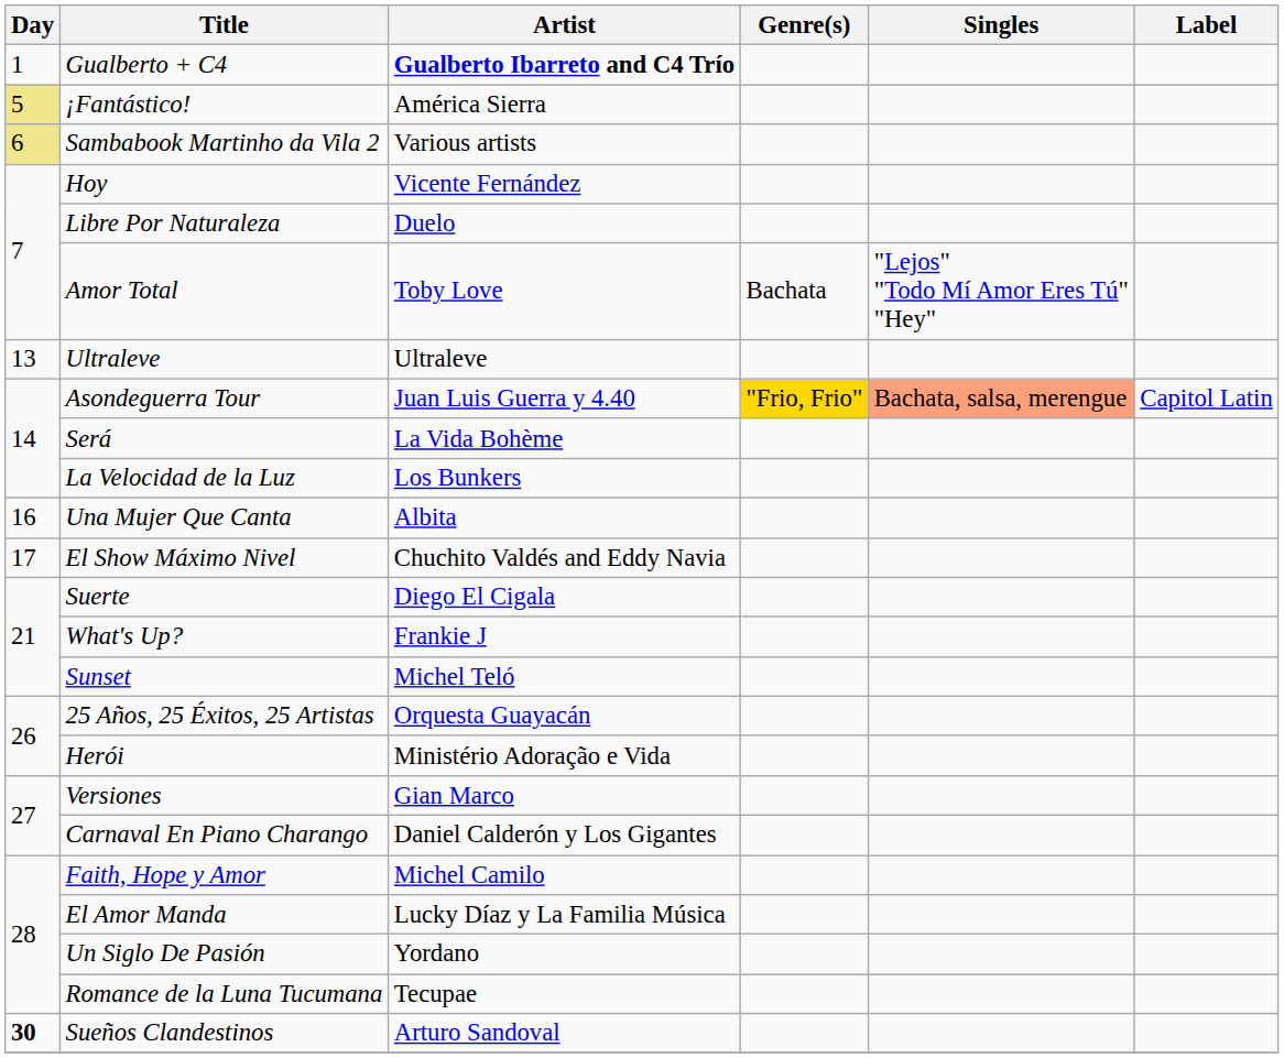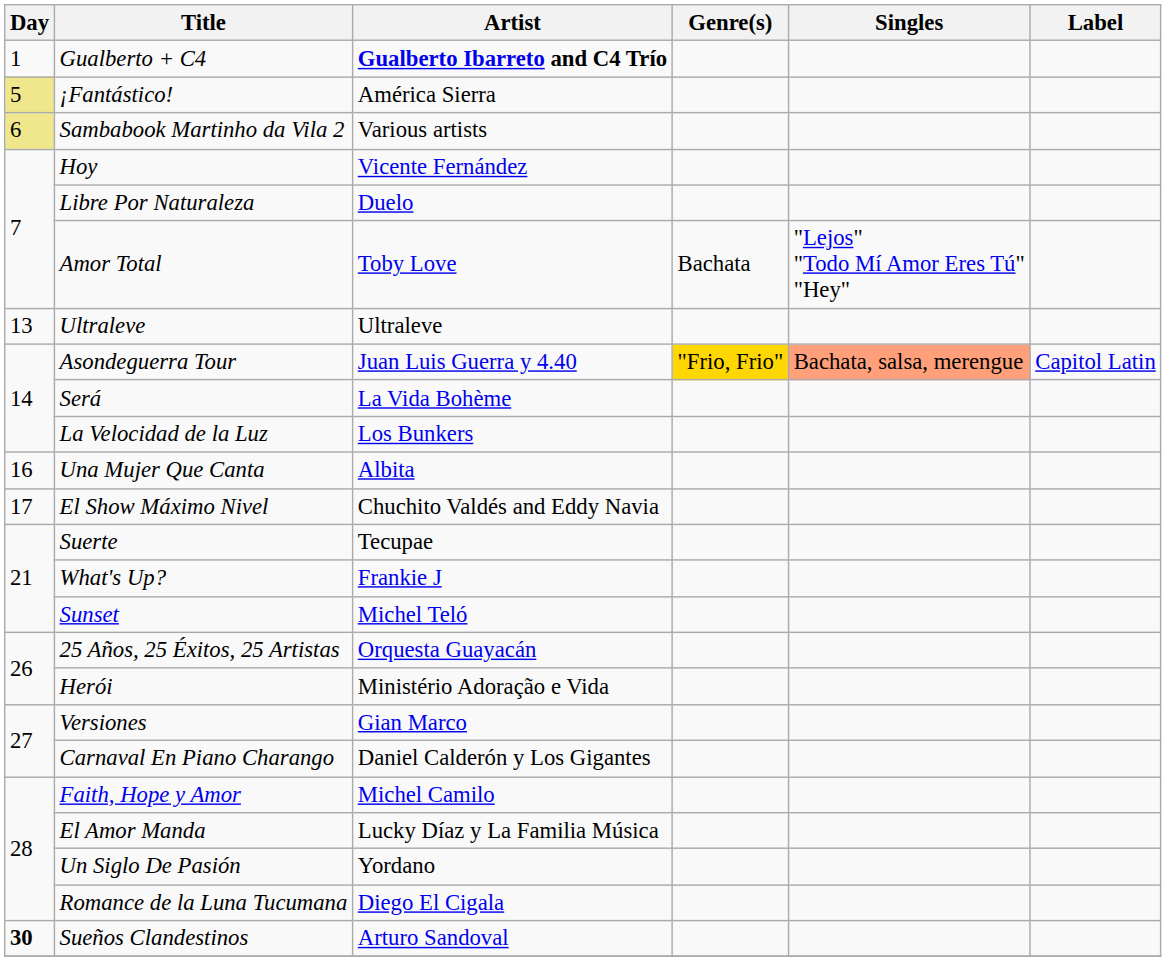 <table class="wikitable sortable" style="text-align: left;">
 <tr>
 <th>Day</th>
 <th>Title</th>
 <th>Artist</th>
 <th>Genre(s)</th>
 <th>Singles</th>
 <th>Label</th>
 </tr>
 <tr>
 <td>1</td>
 <td><em>Gualberto + C4</em></td>
 <td><strong><a href='#'>Gualberto Ibarreto</a> and C4 Trío</strong></td>
 <td></td>
 <td></td>
 <td></td>
 </tr>
 <tr>
 <td style="background: khaki;">5</td>
 <td><em>¡Fantástico!</em></td>
 <td>América Sierra</td>
 <td></td>
 <td></td>
 <td></td>
 </tr>
 <tr>
 <td style="background: khaki;">6</td>
 <td><em>Sambabook Martinho da Vila 2</em></td>
 <td>Various artists</td>
 <td></td>
 <td></td>
 <td></td>
 </tr>
 <tr>
 <td rowspan="3">7</td>
 <td><em>Hoy</em></td>
 <td><a href='#'>Vicente Fernández</a></td>
 <td></td>
 <td></td>
 <td></td>
 </tr>
 <tr>
 <td><em>Libre Por Naturaleza</em></td>
 <td><a href='#'>Duelo</a></td>
 <td></td>
 <td></td>
 <td></td>
 </tr>
 <tr>
 <td><em>Amor Total</em></td>
 <td><a href='#'>Toby Love</a></td>
 <td>Bachata</td>
 <td>"<a href='#'>Lejos</a>"<br>"<a href='#'>Todo Mí Amor Eres Tú</a>"	<br>"Hey"</td>
 <td></td>
 </tr>
 <tr>
 <td>13</td>
 <td><em>Ultraleve</em></td>
 <td>Ultraleve</td>
 <td></td>
 <td></td>
 <td></td>
 </tr>
 <tr>
 <td rowspan="3">14</td>
 <td><em>Asondeguerra Tour</em></td>
 <td><a href='#'>Juan Luis Guerra y 4.40</a></td>
 <td style="background: gold;">"Frio, Frio"</td>
 <td style="background: lightsalmon;">Bachata, salsa, merengue</td>
 <td><a href='#'>Capitol Latin</a></td>
 </tr>
 <tr>
 <td><em>Será</em></td>
 <td><a href='#'>La Vida Bohème</a></td>
 <td></td>
 <td></td>
 <td></td>
 </tr>
 <tr>
 <td><em>La Velocidad de la Luz</em></td>
 <td><a href='#'>Los Bunkers</a></td>
 <td></td>
 <td></td>
 <td></td>
 </tr>
 <tr>
 <td>16</td>
 <td><em>Una Mujer Que Canta</em></td>
 <td><a href='#'>Albita</a></td>
 <td></td>
 <td></td>
 <td></td>
 </tr>
 <tr>
 <td>17</td>
 <td><em>El Show Máximo Nivel</em></td>
 <td>Chuchito Valdés and Eddy Navia</td>
 <td></td>
 <td></td>
 <td></td>
 </tr>
 <tr>
 <td rowspan="3">21</td>
 <td><em>Suerte</em></td>
-<td><a href='#'>Diego El Cigala</a></td>
+<td>Tecupae</td>
 <td></td>
 <td></td>
 <td></td>
 </tr>
 <tr>
 <td><em>What's Up?</em></td>
 <td><a href='#'>Frankie J</a></td>
 <td></td>
 <td></td>
 <td></td>
 </tr>
 <tr>
 <td><em><a href='#'>Sunset</a></em></td>
 <td><a href='#'>Michel Teló</a></td>
 <td></td>
 <td></td>
 <td></td>
 </tr>
 <tr>
 <td rowspan="2">26</td>
 <td><em>25 Años, 25 Éxitos, 25 Artistas</em></td>
 <td><a href='#'>Orquesta Guayacán</a></td>
 <td></td>
 <td></td>
 <td></td>
 </tr>
 <tr>
 <td><em>Herói</em></td>
 <td>Ministério Adoração e Vida</td>
 <td></td>
 <td></td>
 <td></td>
 </tr>
 <tr>
 <td rowspan="2">27</td>
 <td><em>Versiones</em></td>
 <td><a href='#'>Gian Marco</a></td>
 <td></td>
 <td></td>
 <td></td>
 </tr>
 <tr>
 <td><em>Carnaval En Piano Charango</em></td>
 <td>Daniel Calderón y Los Gigantes</td>
 <td></td>
 <td></td>
 <td></td>
 </tr>
 <tr>
 <td rowspan="4">28</td>
 <td><em><a href='#'>Faith, Hope y Amor</a></em></td>
 <td><a href='#'>Michel Camilo</a></td>
 <td></td>
 <td></td>
 <td></td>
 </tr>
 <tr>
 <td><em>El Amor Manda</em></td>
 <td>Lucky Díaz y La Familia Música</td>
 <td></td>
 <td></td>
 <td></td>
 </tr>
 <tr>
 <td><em>Un Siglo De Pasión</em></td>
 <td>Yordano</td>
 <td></td>
 <td></td>
 <td></td>
 </tr>
 <tr>
 <td><em>Romance de la Luna Tucumana</em></td>
-<td>Tecupae</td>
+<td><a href='#'>Diego El Cigala</a></td>
 <td></td>
 <td></td>
 <td></td>
 </tr>
 <tr>
 <td><strong>30</strong></td>
 <td><em>Sueños Clandestinos</em></td>
 <td><a href='#'>Arturo Sandoval</a></td>
 <td></td>
 <td></td>
 <td></td>
 </tr>
 <tr>
 </tr>
 </table>
